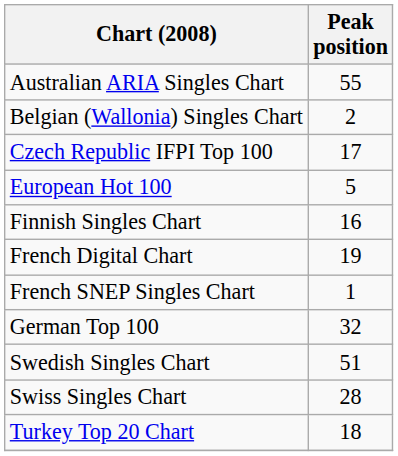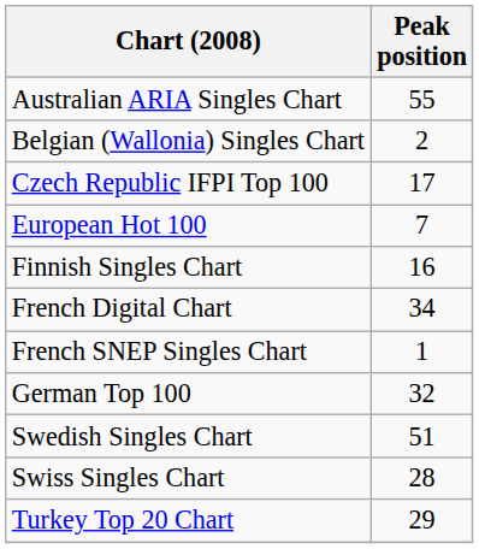 <table class="wikitable sortable">
 <tr>
 <th>Chart (2008)</th>
 <th>Peak<br>position</th>
 </tr>
 <tr>
 <td>Australian <a href='#'>ARIA</a> Singles Chart</td>
 <td align="center">55</td>
 </tr>
 <tr>
 <td>Belgian (<a href='#'>Wallonia</a>) Singles Chart</td>
 <td align="center">2</td>
 </tr>
 <tr>
 <td><a href='#'>Czech Republic</a> IFPI Top 100 </td>
 <td align="center">17</td>
 </tr>
 <tr>
 <td><a href='#'>European Hot 100</a></td>
-<td align="center">5</td>
+<td align="center">7</td>
 </tr>
 <tr>
 <td>Finnish Singles Chart</td>
 <td align="center">16</td>
 </tr>
 <tr>
 <td>French Digital Chart</td>
-<td align="center">19</td>
+<td align="center">34</td>
 </tr>
 <tr>
 <td>French SNEP Singles Chart</td>
 <td align="center">1</td>
 </tr>
 <tr>
 <td>German Top 100</td>
 <td align="center">32</td>
 </tr>
 <tr>
 <td>Swedish Singles Chart</td>
 <td align="center">51</td>
 </tr>
 <tr>
 <td>Swiss Singles Chart</td>
 <td align="center">28</td>
 </tr>
 <tr>
 <td><a href='#'>Turkey Top 20 Chart</a></td>
-<td align="center">18</td>
+<td align="center">29</td>
 </tr>
 <tr>
 </tr>
 </table>
